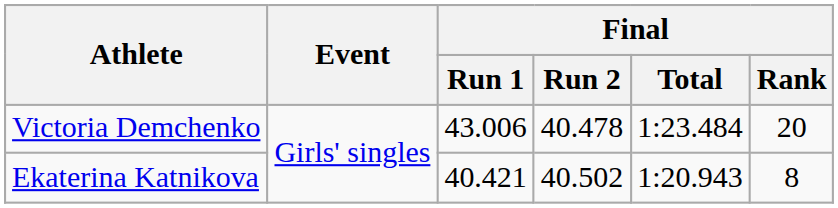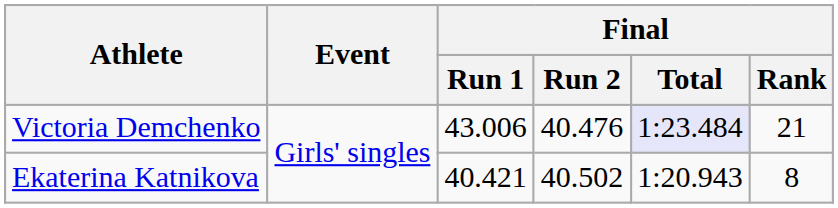 <table class="wikitable" style="font-size:90%; text-align:center;">
 <tr>
 <th rowspan=2>Athlete</th>
 <th rowspan=2>Event</th>
 <th colspan=4>Final</th>
 </tr>
 <tr>
 <th>Run 1</th>
 <th>Run 2</th>
 <th>Total</th>
 <th>Rank</th>
 </tr>
 <tr>
 <td align=left><a href='#'>Victoria Demchenko</a></td>
 <td rowspan=2 align=left><a href='#'>Girls' singles</a></td>
 <td>43.006</td>
-<td>40.478</td>
-<td>1:23.484</td>
-<td>20</td>
+<td>40.476</td>
+<td style="background: lavender;">1:23.484</td>
+<td>21</td>
 </tr>
 <tr>
 <td align=left><a href='#'>Ekaterina Katnikova</a></td>
 <td>40.421</td>
 <td>40.502</td>
 <td>1:20.943</td>
 <td>8</td>
 </tr>
 </table>
